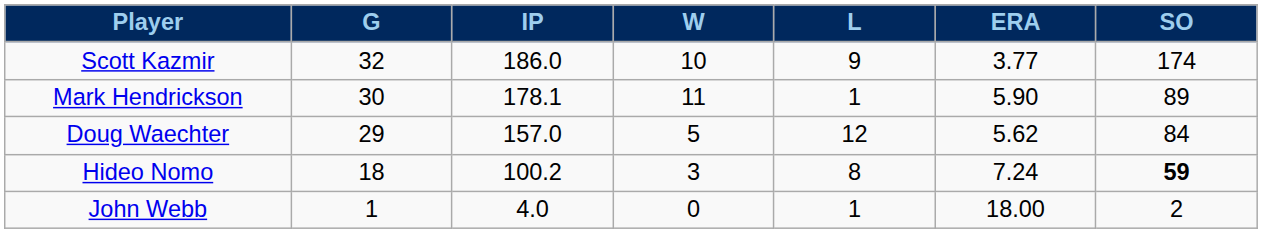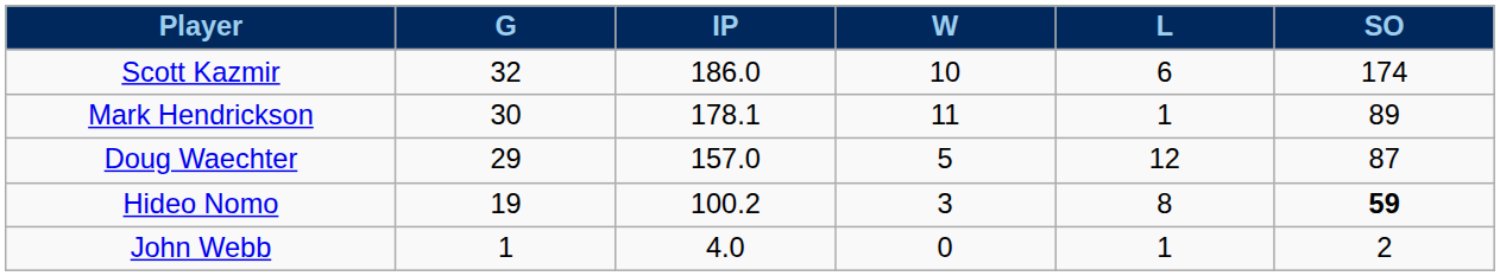 <table class="wikitable sortable">
 <tr>
 <th style="background:#00285D;color:#9ECEEE;" width="16%">Player</th>
 <th style="background:#00285D;color:#9ECEEE;" width="9%">G</th>
 <th style="background:#00285D;color:#9ECEEE;" width="9%">IP</th>
 <th style="background:#00285D;color:#9ECEEE;" width="9%">W</th>
 <th style="background:#00285D;color:#9ECEEE;" width="9%">L</th>
-<th style="background:#00285D;color:#9ECEEE;" width="9%">ERA</th>
 <th style="background:#00285D;color:#9ECEEE;" width="9%">SO</th>
 </tr>
 <tr align="center">
 <td><a href='#'>Scott Kazmir</a></td>
 <td>32</td>
 <td>186.0</td>
 <td>10</td>
-<td>9</td>
-<td>3.77</td>
+<td>6</td>
 <td>174</td>
 </tr>
 <tr align=center>
 <td><a href='#'>Mark Hendrickson</a></td>
 <td>30</td>
 <td>178.1</td>
 <td>11</td>
 <td>1</td>
-<td>5.90</td>
 <td>89</td>
 </tr>
 <tr align=center>
 <td><a href='#'>Doug Waechter</a></td>
 <td>29</td>
 <td>157.0</td>
 <td>5</td>
 <td>12</td>
-<td>5.62</td>
-<td>84</td>
+<td>87</td>
 </tr>
 <tr align=center>
 <td><a href='#'>Hideo Nomo</a></td>
-<td>18</td>
+<td>19</td>
 <td>100.2</td>
 <td>3</td>
 <td>8</td>
-<td>7.24</td>
 <td><strong>59</strong></td>
 </tr>
 <tr align=center>
 <td><a href='#'>John Webb</a></td>
 <td>1</td>
 <td>4.0</td>
 <td>0</td>
 <td>1</td>
-<td>18.00</td>
 <td>2</td>
 </tr>
 </table>
